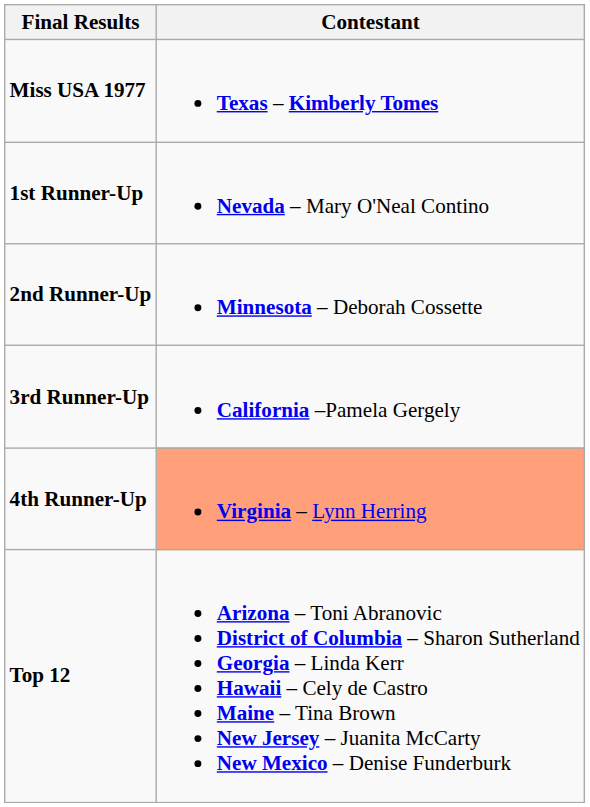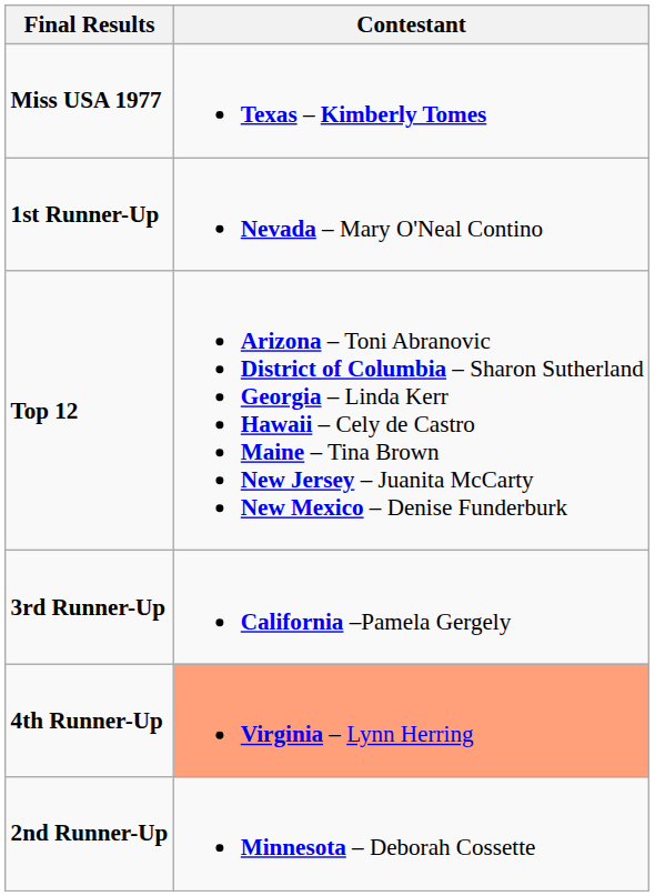 <table class="wikitable sortable" style="font-size: 95%;">
 <tr>
 <th>Final Results</th>
 <th>Contestant</th>
 </tr>
 <tr>
 <td><strong>Miss USA 1977</strong></td>
 <td><br><ul><li> <strong><a href='#'>Texas</a></strong> – <strong><a href='#'>Kimberly Tomes</a></strong></li></ul></td>
 </tr>
 <tr>
 <td><strong>1st Runner-Up</strong></td>
 <td><br><ul><li> <strong><a href='#'>Nevada</a></strong> – Mary O'Neal Contino</li></ul></td>
 </tr>
 <tr>
-<td><strong>2nd Runner-Up</strong></td>
-<td><br><ul><li> <strong><a href='#'>Minnesota</a></strong> – Deborah Cossette</li></ul></td>
+<td><strong>Top 12</strong></td>
+<td><br><ul><li> <strong><a href='#'>Arizona</a></strong> – Toni Abranovic</li><li>  <strong><a href='#'>District of Columbia</a></strong> – Sharon Sutherland</li><li> <strong><a href='#'>Georgia</a></strong> – Linda Kerr</li><li> <strong><a href='#'>Hawaii</a></strong> – Cely de Castro</li><li> <strong><a href='#'>Maine</a></strong> – Tina Brown</li><li> <strong><a href='#'>New Jersey</a></strong> – Juanita McCarty</li><li> <strong><a href='#'>New Mexico</a></strong> – Denise Funderburk</li></ul></td>
 </tr>
 <tr>
 <td><strong>3rd Runner-Up</strong></td>
 <td><br><ul><li> <strong><a href='#'>California</a></strong> –Pamela Gergely</li></ul></td>
 </tr>
 <tr>
 <td><strong>4th Runner-Up</strong></td>
 <td style="background: lightsalmon;"><br><ul><li> <strong><a href='#'>Virginia</a></strong> – <a href='#'>Lynn Herring</a></li></ul></td>
 </tr>
 <tr>
-<td><strong>Top 12</strong></td>
-<td><br><ul><li> <strong><a href='#'>Arizona</a></strong> – Toni Abranovic</li><li>  <strong><a href='#'>District of Columbia</a></strong> – Sharon Sutherland</li><li> <strong><a href='#'>Georgia</a></strong> – Linda Kerr</li><li> <strong><a href='#'>Hawaii</a></strong> – Cely de Castro</li><li> <strong><a href='#'>Maine</a></strong> – Tina Brown</li><li> <strong><a href='#'>New Jersey</a></strong> – Juanita McCarty</li><li> <strong><a href='#'>New Mexico</a></strong> – Denise Funderburk</li></ul></td>
+<td><strong>2nd Runner-Up</strong></td>
+<td><br><ul><li> <strong><a href='#'>Minnesota</a></strong> – Deborah Cossette</li></ul></td>
 </tr>
 </table>
